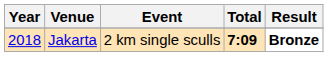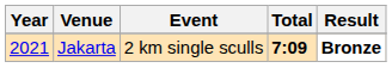 <table class="sortable wikitable" style="font-size: 95%;">
 <tr>
 <th>Year</th>
 <th>Venue</th>
 <th>Event</th>
 <th>Total</th>
 <th>Result</th>
 </tr>
 <tr>
 </tr>
 <tr style="background:#FFE4B5">
-<td align="center"><a href='#'>2018</a></td>
+<td align="center"><a href='#'>2021</a></td>
 <td align="left"><a href='#'>Jakarta</a></td>
 <td align="left">2 km single sculls</td>
 <td align="left"><strong>7:09</strong></td>
 <td style="text-align:left; background:white"><strong>Bronze</strong></td>
 </tr>
 </table>
